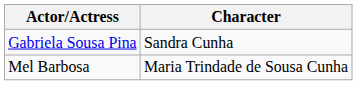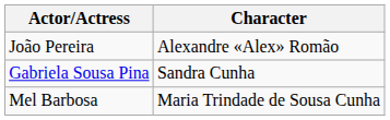 <table class="wikitable">
 <tr>
 <th>Actor/Actress</th>
 <th>Character</th>
+</tr>
+<tr>
+<td>João Pereira</td>
+<td>Alexandre «Alex» Romão</td>
 </tr>
 <tr>
 <td><a href='#'>Gabriela Sousa Pina</a></td>
 <td>Sandra Cunha</td>
 </tr>
 <tr>
 <td>Mel Barbosa</td>
 <td>Maria Trindade de Sousa Cunha</td>
 </tr>
 </table>
